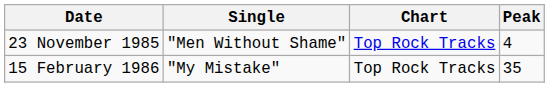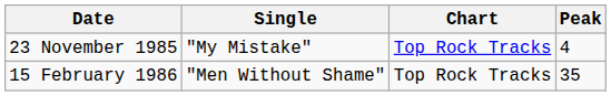 <table class="wikitable">
 <tr>
 <th>Date</th>
 <th>Single</th>
 <th>Chart</th>
 <th>Peak</th>
 </tr>
 <tr>
 <td>23 November 1985</td>
-<td>"Men Without Shame"</td>
+<td>"My Mistake"</td>
 <td><a href='#'>Top Rock Tracks</a></td>
 <td>4</td>
 </tr>
 <tr>
 <td>15 February 1986</td>
-<td>"My Mistake"</td>
+<td>"Men Without Shame"</td>
 <td>Top Rock Tracks</td>
 <td>35</td>
 </tr>
 </table>
